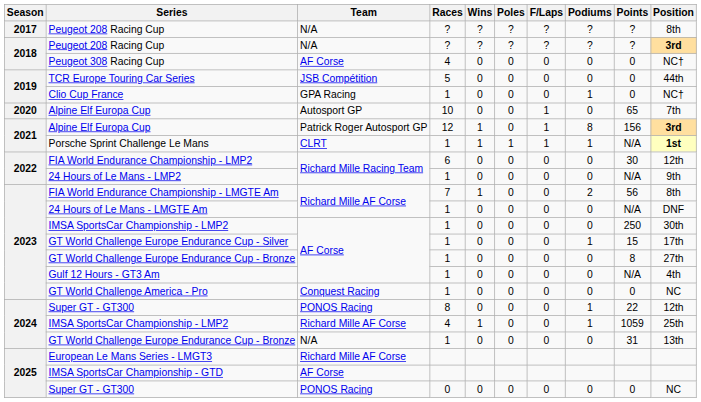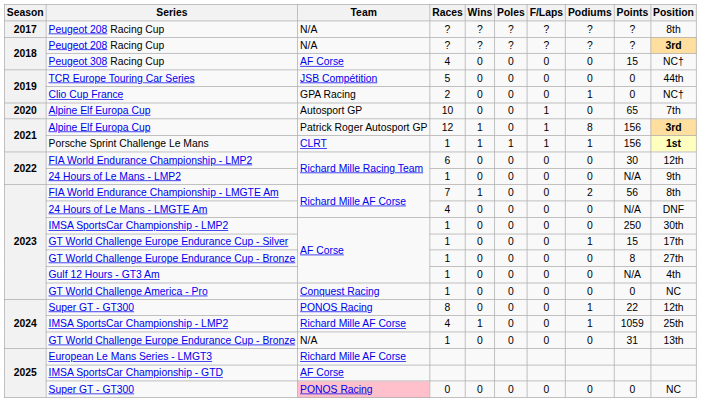 <table class="wikitable" style="font-size: 90%; text-align:center">
 <tr>
 <th>Season</th>
 <th>Series</th>
 <th>Team</th>
 <th>Races</th>
 <th>Wins</th>
 <th>Poles</th>
 <th>F/Laps</th>
 <th>Podiums</th>
 <th>Points</th>
 <th>Position</th>
 </tr>
 <tr>
 <th>2017</th>
 <td align=left><a href='#'>Peugeot 208</a> Racing Cup</td>
 <td align=left>N/A</td>
 <td>?</td>
 <td>?</td>
 <td>?</td>
 <td>?</td>
 <td>?</td>
 <td>?</td>
 <td>8th</td>
 </tr>
 <tr>
 <th rowspan=2>2018</th>
 <td align=left><a href='#'>Peugeot 208</a> Racing Cup</td>
 <td align=left>N/A</td>
 <td>?</td>
 <td>?</td>
 <td>?</td>
 <td>?</td>
 <td>?</td>
 <td>?</td>
 <td style="background:#FFDF9F;"><strong>3rd</strong></td>
 </tr>
 <tr>
 <td align=left><a href='#'>Peugeot 308</a> Racing Cup</td>
 <td align=left><a href='#'>AF Corse</a></td>
 <td>4</td>
 <td>0</td>
 <td>0</td>
 <td>0</td>
 <td>0</td>
-<td>0</td>
+<td>15</td>
 <td>NC†</td>
 </tr>
 <tr>
 <th rowspan=2>2019</th>
 <td align=left><a href='#'>TCR Europe Touring Car Series</a></td>
 <td align=left><a href='#'>JSB Compétition</a></td>
 <td>5</td>
 <td>0</td>
 <td>0</td>
 <td>0</td>
 <td>0</td>
 <td>0</td>
 <td>44th</td>
 </tr>
 <tr>
 <td align=left><a href='#'>Clio Cup France</a></td>
 <td align=left>GPA Racing</td>
-<td>1</td>
+<td>2</td>
 <td>0</td>
 <td>0</td>
 <td>0</td>
 <td>1</td>
 <td>0</td>
 <td>NC†</td>
 </tr>
 <tr>
 <th>2020</th>
 <td align=left><a href='#'>Alpine Elf Europa Cup</a></td>
 <td align=left>Autosport GP</td>
 <td>10</td>
 <td>0</td>
 <td>0</td>
 <td>1</td>
 <td>0</td>
 <td>65</td>
 <td>7th</td>
 </tr>
 <tr>
 <th rowspan=2>2021</th>
 <td align=left><a href='#'>Alpine Elf Europa Cup</a></td>
 <td align=left>Patrick Roger Autosport GP</td>
 <td>12</td>
 <td>1</td>
 <td>0</td>
 <td>1</td>
 <td>8</td>
 <td>156</td>
 <td style="background:#FFDF9F;"><strong>3rd</strong></td>
 </tr>
 <tr>
 <td align=left>Porsche Sprint Challenge Le Mans</td>
 <td align=left><a href='#'>CLRT</a></td>
 <td>1</td>
 <td>1</td>
 <td>1</td>
 <td>1</td>
 <td>1</td>
-<td>N/A</td>
+<td>156</td>
 <td style="background:#FFFFBF;"><strong>1st</strong></td>
 </tr>
 <tr>
 <th rowspan=2>2022</th>
 <td align=left><a href='#'>FIA World Endurance Championship - LMP2</a></td>
 <td rowspan=2 align=left><a href='#'>Richard Mille Racing Team</a></td>
 <td>6</td>
 <td>0</td>
 <td>0</td>
 <td>0</td>
 <td>0</td>
 <td>30</td>
 <td>12th</td>
 </tr>
 <tr>
 <td align=left><a href='#'>24 Hours of Le Mans - LMP2</a></td>
 <td>1</td>
 <td>0</td>
 <td>0</td>
 <td>0</td>
 <td>0</td>
 <td>N/A</td>
 <td>9th</td>
 </tr>
 <tr>
 <th rowspan="7">2023</th>
 <td align=left><a href='#'>FIA World Endurance Championship - LMGTE Am</a></td>
 <td rowspan=2 align=left><a href='#'>Richard Mille AF Corse</a></td>
 <td>7</td>
 <td>1</td>
 <td>0</td>
 <td>0</td>
 <td>2</td>
 <td>56</td>
 <td>8th</td>
 </tr>
 <tr>
 <td align=left><a href='#'>24 Hours of Le Mans - LMGTE Am</a></td>
-<td>1</td>
+<td>4</td>
 <td>0</td>
 <td>0</td>
 <td>0</td>
 <td>0</td>
 <td>N/A</td>
 <td>DNF</td>
 </tr>
 <tr>
 <td align=left><a href='#'>IMSA SportsCar Championship - LMP2</a></td>
 <td rowspan="4" align="left"><a href='#'>AF Corse</a></td>
 <td>1</td>
 <td>0</td>
 <td>0</td>
 <td>0</td>
 <td>0</td>
 <td>250</td>
 <td>30th</td>
 </tr>
 <tr>
 <td align=left><a href='#'>GT World Challenge Europe Endurance Cup - Silver</a></td>
 <td>1</td>
 <td>0</td>
 <td>0</td>
 <td>0</td>
 <td>1</td>
 <td>15</td>
 <td>17th</td>
 </tr>
 <tr>
 <td align=left><a href='#'>GT World Challenge Europe Endurance Cup - Bronze</a></td>
 <td>1</td>
 <td>0</td>
 <td>0</td>
 <td>0</td>
 <td>0</td>
 <td>8</td>
 <td>27th</td>
 </tr>
 <tr>
 <td align=left><a href='#'>Gulf 12 Hours - GT3 Am</a></td>
 <td>1</td>
 <td>0</td>
 <td>0</td>
 <td>0</td>
 <td>0</td>
 <td>N/A</td>
 <td>4th</td>
 </tr>
 <tr>
 <td align=left><a href='#'>GT World Challenge America - Pro</a></td>
 <td align=left><a href='#'>Conquest Racing</a></td>
 <td>1</td>
 <td>0</td>
 <td>0</td>
 <td>0</td>
 <td>0</td>
 <td>0</td>
 <td>NC</td>
 </tr>
 <tr>
 <th rowspan="3">2024</th>
 <td align=left><a href='#'>Super GT - GT300</a></td>
 <td align=left><a href='#'>PONOS Racing</a></td>
 <td>8</td>
 <td>0</td>
 <td>0</td>
 <td>0</td>
 <td>1</td>
 <td>22</td>
 <td>12th</td>
 </tr>
 <tr>
 <td align=left><a href='#'>IMSA SportsCar Championship - LMP2</a></td>
 <td align=left><a href='#'>Richard Mille AF Corse</a></td>
 <td>4</td>
 <td>1</td>
 <td>0</td>
 <td>0</td>
 <td>1</td>
 <td>1059</td>
 <td>25th</td>
 </tr>
 <tr>
 <td align=left><a href='#'>GT World Challenge Europe Endurance Cup - Bronze</a></td>
 <td align=left>N/A</td>
 <td>1</td>
 <td>0</td>
 <td>0</td>
 <td>0</td>
 <td>0</td>
 <td>31</td>
 <td>13th</td>
 </tr>
 <tr>
 <th rowspan="3">2025</th>
 <td align=left><a href='#'>European Le Mans Series - LMGT3</a></td>
 <td align=left><a href='#'>Richard Mille AF Corse</a></td>
 <td></td>
 <td></td>
 <td></td>
 <td></td>
 <td></td>
 <td></td>
 <td></td>
 </tr>
 <tr>
 <td align=left><a href='#'>IMSA SportsCar Championship - GTD</a></td>
 <td align=left><a href='#'>AF Corse</a></td>
 <td></td>
 <td></td>
 <td></td>
 <td></td>
 <td></td>
 <td></td>
 <td></td>
 </tr>
 <tr>
 <td align=left><a href='#'>Super GT - GT300</a></td>
-<td align=left><a href='#'>PONOS Racing</a></td>
+<td align=left style="background: pink;"><a href='#'>PONOS Racing</a></td>
 <td>0</td>
 <td>0</td>
 <td>0</td>
 <td>0</td>
 <td>0</td>
 <td>0</td>
 <td>NC</td>
 </tr>
 </table>
